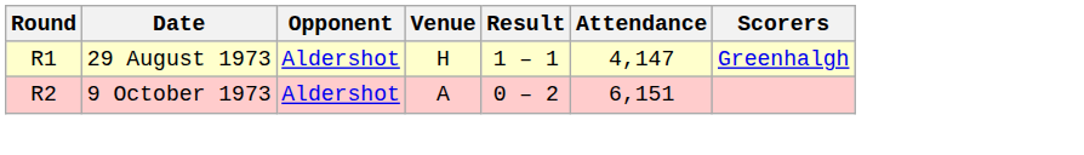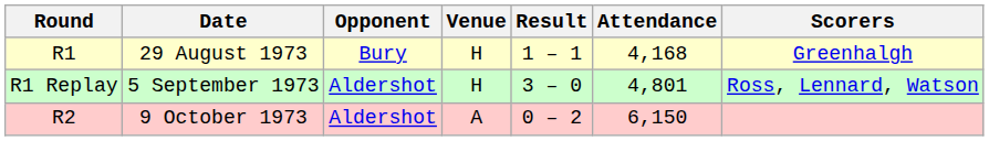 <table class="wikitable" style="font-size:100%; text-align:center">
 <tr>
 <th>Round</th>
 <th>Date</th>
 <th>Opponent</th>
 <th>Venue</th>
 <th>Result</th>
 <th>Attendance</th>
 <th>Scorers</th>
 </tr>
 <tr style="background-color: #FFFFCC;">
 <td>R1</td>
 <td>29 August 1973</td>
+<td><a href='#'>Bury</a></td>
+<td>H</td>
+<td>1 – 1</td>
+<td>4,168</td>
+<td><a href='#'>Greenhalgh</a></td>
+</tr>
+<tr style="background-color: #CCFFCC;">
+<td>R1 Replay</td>
+<td>5 September 1973</td>
 <td><a href='#'>Aldershot</a></td>
 <td>H</td>
-<td>1 – 1</td>
-<td>4,147</td>
-<td><a href='#'>Greenhalgh</a></td>
+<td>3 – 0</td>
+<td>4,801</td>
+<td><a href='#'>Ross</a>, <a href='#'>Lennard</a>, <a href='#'>Watson</a></td>
 </tr>
 <tr style="background-color: #FFCCCC;">
 <td>R2</td>
 <td>9 October 1973</td>
 <td><a href='#'>Aldershot</a></td>
 <td>A</td>
 <td>0 – 2</td>
-<td>6,151</td>
+<td>6,150</td>
 <td></td>
 </tr>
 </table>
